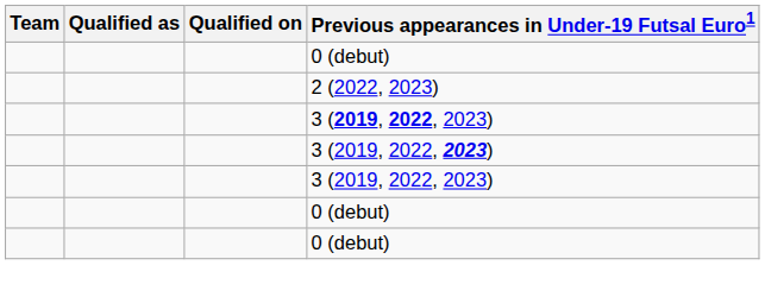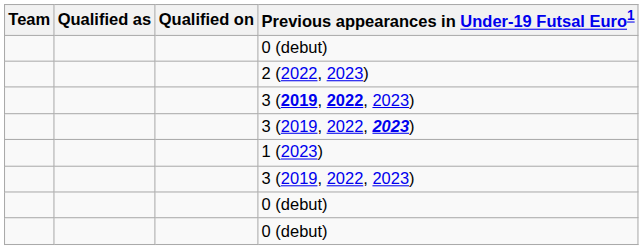 <table class="wikitable sortable">
 <tr>
 <th>Team</th>
 <th>Qualified as</th>
 <th>Qualified on</th>
 <th data-sort-type="number">Previous appearances in <a href='#'>Under-19 Futsal Euro</a><sup><a href='#'>1</a></sup></th>
 </tr>
 <tr>
 <td></td>
 <td></td>
 <td></td>
 <td>0 (debut)</td>
 </tr>
 <tr>
 <td></td>
 <td></td>
 <td></td>
 <td>2 (<a href='#'>2022</a>, <a href='#'>2023</a>)</td>
 </tr>
 <tr>
 <td></td>
 <td></td>
 <td></td>
 <td>3 (<a href='#'><strong>2019</strong></a>, <a href='#'><strong>2022</strong></a>, <a href='#'>2023</a>)</td>
 </tr>
 <tr>
 <td></td>
 <td></td>
 <td></td>
 <td>3 (<a href='#'>2019</a>, <a href='#'>2022</a>, <a href='#'><strong><em>2023</em></strong></a>)</td>
 </tr>
 <tr>
 <td></td>
 <td></td>
 <td></td>
+<td>1 (<a href='#'>2023</a>)</td>
+</tr>
+<tr>
+<td></td>
+<td></td>
+<td></td>
 <td>3 (<a href='#'>2019</a>, <a href='#'>2022</a>, <a href='#'>2023</a>)</td>
 </tr>
 <tr>
 <td></td>
 <td></td>
 <td></td>
 <td>0 (debut)</td>
 </tr>
 <tr>
 <td></td>
 <td></td>
 <td></td>
 <td>0 (debut)</td>
 </tr>
 </table>
